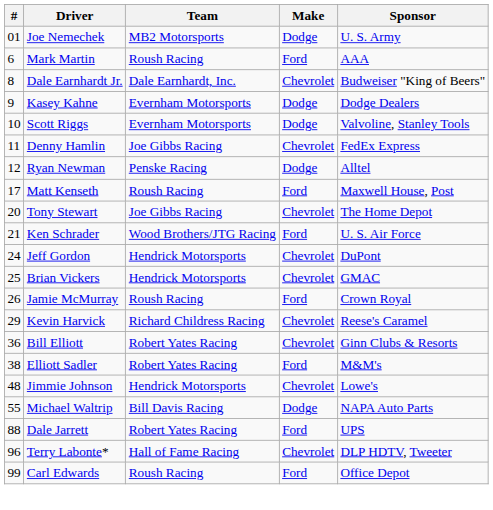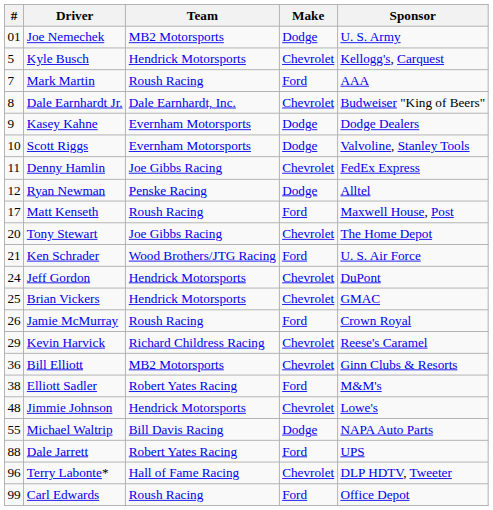 <table class="wikitable" style="font-size:95%">
 <tr>
 <th>#</th>
 <th>Driver</th>
 <th>Team</th>
 <th>Make</th>
 <th>Sponsor</th>
 </tr>
 <tr>
 <td>01</td>
 <td><a href='#'>Joe Nemechek</a></td>
 <td><a href='#'>MB2 Motorsports</a></td>
 <td><a href='#'>Dodge</a></td>
 <td><a href='#'>U. S. Army</a></td>
 </tr>
 <tr>
-<td>6</td>
+<td>5</td>
+<td><a href='#'>Kyle Busch</a></td>
+<td><a href='#'>Hendrick Motorsports</a></td>
+<td><a href='#'>Chevrolet</a></td>
+<td><a href='#'>Kellogg's</a>, <a href='#'>Carquest</a></td>
+</tr>
+<tr>
+<td>7</td>
 <td><a href='#'>Mark Martin</a></td>
 <td><a href='#'>Roush Racing</a></td>
 <td><a href='#'>Ford</a></td>
 <td><a href='#'>AAA</a></td>
 </tr>
 <tr>
 <td>8</td>
 <td><a href='#'>Dale Earnhardt Jr.</a></td>
 <td><a href='#'>Dale Earnhardt, Inc.</a></td>
 <td><a href='#'>Chevrolet</a></td>
 <td><a href='#'>Budweiser</a> "King of Beers"</td>
 </tr>
 <tr>
 <td>9</td>
 <td><a href='#'>Kasey Kahne</a></td>
 <td><a href='#'>Evernham Motorsports</a></td>
 <td><a href='#'>Dodge</a></td>
 <td><a href='#'>Dodge Dealers</a></td>
 </tr>
 <tr>
 <td>10</td>
 <td><a href='#'>Scott Riggs</a></td>
 <td><a href='#'>Evernham Motorsports</a></td>
 <td><a href='#'>Dodge</a></td>
 <td><a href='#'>Valvoline</a>, <a href='#'>Stanley Tools</a></td>
 </tr>
 <tr>
 <td>11</td>
 <td><a href='#'>Denny Hamlin</a></td>
 <td><a href='#'>Joe Gibbs Racing</a></td>
 <td><a href='#'>Chevrolet</a></td>
 <td><a href='#'>FedEx Express</a></td>
 </tr>
 <tr>
 <td>12</td>
 <td><a href='#'>Ryan Newman</a></td>
 <td><a href='#'>Penske Racing</a></td>
 <td><a href='#'>Dodge</a></td>
 <td><a href='#'>Alltel</a></td>
 </tr>
 <tr>
 <td>17</td>
 <td><a href='#'>Matt Kenseth</a></td>
 <td><a href='#'>Roush Racing</a></td>
 <td><a href='#'>Ford</a></td>
 <td><a href='#'>Maxwell House</a>, <a href='#'>Post</a></td>
 </tr>
 <tr>
 <td>20</td>
 <td><a href='#'>Tony Stewart</a></td>
 <td><a href='#'>Joe Gibbs Racing</a></td>
 <td><a href='#'>Chevrolet</a></td>
 <td><a href='#'>The Home Depot</a></td>
 </tr>
 <tr>
 <td>21</td>
 <td><a href='#'>Ken Schrader</a></td>
 <td><a href='#'>Wood Brothers/JTG Racing</a></td>
 <td><a href='#'>Ford</a></td>
 <td><a href='#'>U. S. Air Force</a></td>
 </tr>
 <tr>
 <td>24</td>
 <td><a href='#'>Jeff Gordon</a></td>
 <td><a href='#'>Hendrick Motorsports</a></td>
 <td><a href='#'>Chevrolet</a></td>
 <td><a href='#'>DuPont</a></td>
 </tr>
 <tr>
 <td>25</td>
 <td><a href='#'>Brian Vickers</a></td>
 <td><a href='#'>Hendrick Motorsports</a></td>
 <td><a href='#'>Chevrolet</a></td>
 <td><a href='#'>GMAC</a></td>
 </tr>
 <tr>
 <td>26</td>
 <td><a href='#'>Jamie McMurray</a></td>
 <td><a href='#'>Roush Racing</a></td>
 <td><a href='#'>Ford</a></td>
 <td><a href='#'>Crown Royal</a></td>
 </tr>
 <tr>
 <td>29</td>
 <td><a href='#'>Kevin Harvick</a></td>
 <td><a href='#'>Richard Childress Racing</a></td>
 <td><a href='#'>Chevrolet</a></td>
 <td><a href='#'>Reese's Caramel</a></td>
 </tr>
 <tr>
 <td>36</td>
 <td><a href='#'>Bill Elliott</a></td>
-<td><a href='#'>Robert Yates Racing</a></td>
+<td><a href='#'>MB2 Motorsports</a></td>
 <td><a href='#'>Chevrolet</a></td>
 <td><a href='#'>Ginn Clubs & Resorts</a></td>
 </tr>
 <tr>
 <td>38</td>
 <td><a href='#'>Elliott Sadler</a></td>
 <td><a href='#'>Robert Yates Racing</a></td>
 <td><a href='#'>Ford</a></td>
 <td><a href='#'>M&M's</a></td>
 </tr>
 <tr>
 <td>48</td>
 <td><a href='#'>Jimmie Johnson</a></td>
 <td><a href='#'>Hendrick Motorsports</a></td>
 <td><a href='#'>Chevrolet</a></td>
 <td><a href='#'>Lowe's</a></td>
 </tr>
 <tr>
 <td>55</td>
 <td><a href='#'>Michael Waltrip</a></td>
 <td><a href='#'>Bill Davis Racing</a></td>
 <td><a href='#'>Dodge</a></td>
 <td><a href='#'>NAPA Auto Parts</a></td>
 </tr>
 <tr>
 <td>88</td>
 <td><a href='#'>Dale Jarrett</a></td>
 <td><a href='#'>Robert Yates Racing</a></td>
 <td><a href='#'>Ford</a></td>
 <td><a href='#'>UPS</a></td>
 </tr>
 <tr>
 <td>96</td>
 <td><a href='#'>Terry Labonte</a>*</td>
 <td><a href='#'>Hall of Fame Racing</a></td>
 <td><a href='#'>Chevrolet</a></td>
 <td><a href='#'>DLP HDTV</a>, <a href='#'>Tweeter</a></td>
 </tr>
 <tr>
 <td>99</td>
 <td><a href='#'>Carl Edwards</a></td>
 <td><a href='#'>Roush Racing</a></td>
 <td><a href='#'>Ford</a></td>
 <td><a href='#'>Office Depot</a></td>
 </tr>
 </table>
